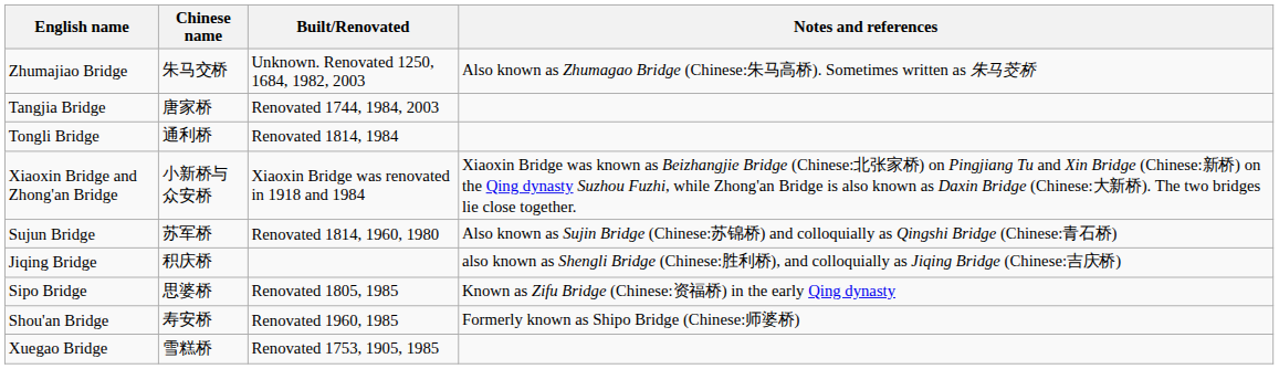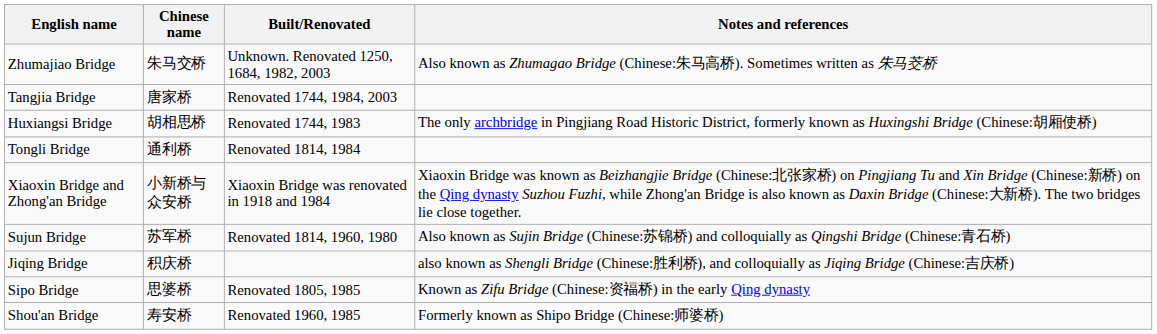 <table class="wikitable">
 <tr>
 <th>English name</th>
 <th>Chinese name</th>
 <th>Built/Renovated</th>
 <th>Notes and references</th>
 </tr>
 <tr>
 <td>Zhumajiao Bridge</td>
 <td>朱马交桥</td>
 <td>Unknown. Renovated 1250, 1684, 1982, 2003</td>
 <td>Also known as <em>Zhumagao Bridge</em> (Chinese:朱马高桥). Sometimes written as <em>朱马茭桥</em></td>
 </tr>
 <tr>
 <td>Tangjia Bridge</td>
 <td>唐家桥</td>
 <td>Renovated 1744, 1984, 2003</td>
 <td></td>
+</tr>
+<tr>
+<td>Huxiangsi Bridge</td>
+<td>胡相思桥</td>
+<td>Renovated 1744, 1983</td>
+<td>The only <a href='#'>archbridge</a> in Pingjiang Road Historic District, formerly known as <em>Huxingshi Bridge</em> (Chinese:胡厢使桥)</td>
 </tr>
 <tr>
 <td>Tongli Bridge</td>
 <td>通利桥</td>
 <td>Renovated 1814, 1984</td>
 <td></td>
 </tr>
 <tr>
 <td>Xiaoxin Bridge and Zhong'an Bridge</td>
 <td>小新桥与众安桥</td>
 <td>Xiaoxin Bridge was renovated in 1918 and 1984</td>
 <td>Xiaoxin Bridge was known as <em>Beizhangjie Bridge</em> (Chinese:北张家桥) on <em>Pingjiang Tu</em> and <em>Xin Bridge</em> (Chinese:新桥) on the <a href='#'>Qing dynasty</a> <em>Suzhou Fuzhi</em>, while Zhong'an Bridge is also known as <em>Daxin Bridge</em> (Chinese:大新桥). The two bridges lie close together.</td>
 </tr>
 <tr 朱马高>
 <td>Sujun Bridge</td>
 <td>苏军桥</td>
 <td>Renovated 1814, 1960, 1980</td>
 <td>Also known as <em>Sujin Bridge</em> (Chinese:苏锦桥) and colloquially as <em>Qingshi Bridge</em> (Chinese:青石桥)</td>
 </tr>
 <tr>
 <td>Jiqing Bridge</td>
 <td>积庆桥</td>
 <td></td>
 <td>also known as <em>Shengli Bridge</em> (Chinese:胜利桥), and colloquially as <em>Jiqing Bridge</em> (Chinese:吉庆桥)</td>
 </tr>
 <tr>
 <td>Sipo Bridge</td>
 <td>思婆桥</td>
 <td>Renovated 1805, 1985</td>
 <td>Known as <em>Zifu Bridge</em> (Chinese:资福桥) in the early <a href='#'>Qing dynasty</a></td>
 </tr>
 <tr>
 <td>Shou'an Bridge</td>
 <td>寿安桥</td>
 <td>Renovated 1960, 1985</td>
 <td>Formerly known as Shipo Bridge (Chinese:师婆桥)</td>
 </tr>
-<tr>
-<td>Xuegao Bridge</td>
-<td>雪糕桥</td>
-<td>Renovated 1753, 1905, 1985</td>
-<td></td>
-</tr>
 </table>
